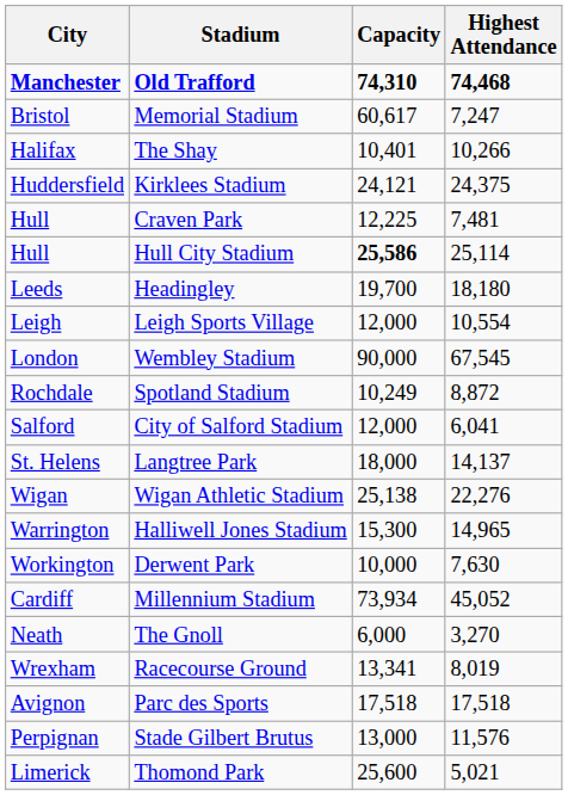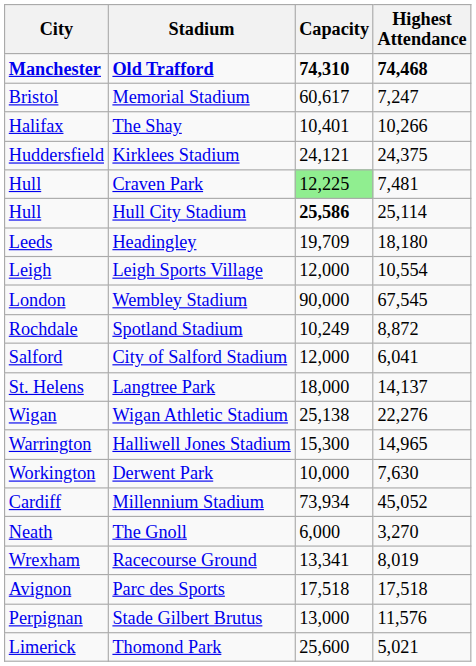 <table class = "wikitable">
 <tr>
 <th>City</th>
 <th>Stadium</th>
 <th>Capacity</th>
 <th>Highest<br>Attendance</th>
 </tr>
 <tr>
 <td> <strong><a href='#'>Manchester</a></strong></td>
 <td><strong><a href='#'>Old Trafford</a></strong></td>
 <td><strong>74,310</strong></td>
 <td><strong>74,468</strong></td>
 </tr>
 <tr>
 <td> <a href='#'>Bristol</a></td>
 <td><a href='#'>Memorial Stadium</a></td>
 <td>60,617</td>
 <td>7,247</td>
 </tr>
 <tr>
 <td> <a href='#'>Halifax</a></td>
 <td><a href='#'>The Shay</a></td>
 <td>10,401</td>
 <td>10,266</td>
 </tr>
 <tr>
 <td> <a href='#'>Huddersfield</a></td>
 <td><a href='#'>Kirklees Stadium</a></td>
 <td>24,121</td>
 <td>24,375</td>
 </tr>
 <tr>
 <td> <a href='#'>Hull</a></td>
 <td><a href='#'>Craven Park</a></td>
-<td>12,225</td>
+<td style="background: lightgreen;">12,225</td>
 <td>7,481</td>
 </tr>
 <tr>
 <td> <a href='#'>Hull</a></td>
 <td><a href='#'>Hull City Stadium</a></td>
 <td><strong>25,586</strong></td>
 <td>25,114</td>
 </tr>
 <tr>
 <td> <a href='#'>Leeds</a></td>
 <td><a href='#'>Headingley</a></td>
-<td>19,700</td>
+<td>19,709</td>
 <td>18,180</td>
 </tr>
 <tr>
 <td> <a href='#'>Leigh</a></td>
 <td><a href='#'>Leigh Sports Village</a></td>
 <td>12,000</td>
 <td>10,554</td>
 </tr>
 <tr>
 <td> <a href='#'>London</a></td>
 <td><a href='#'>Wembley Stadium</a></td>
 <td>90,000</td>
 <td>67,545</td>
 </tr>
 <tr>
 <td> <a href='#'>Rochdale</a></td>
 <td><a href='#'>Spotland Stadium</a></td>
 <td>10,249</td>
 <td>8,872</td>
 </tr>
 <tr>
 <td> <a href='#'>Salford</a></td>
 <td><a href='#'>City of Salford Stadium</a></td>
 <td>12,000</td>
 <td>6,041</td>
 </tr>
 <tr>
 <td> <a href='#'>St. Helens</a></td>
 <td><a href='#'>Langtree Park</a></td>
 <td>18,000</td>
 <td>14,137</td>
 </tr>
 <tr>
 <td> <a href='#'>Wigan</a></td>
 <td><a href='#'>Wigan Athletic Stadium</a></td>
 <td>25,138</td>
 <td>22,276</td>
 </tr>
 <tr>
 <td> <a href='#'>Warrington</a></td>
 <td><a href='#'>Halliwell Jones Stadium</a></td>
 <td>15,300</td>
 <td>14,965</td>
 </tr>
 <tr>
 <td> <a href='#'>Workington</a></td>
 <td><a href='#'>Derwent Park</a></td>
 <td>10,000</td>
 <td>7,630</td>
 </tr>
 <tr>
 <td> <a href='#'>Cardiff</a></td>
 <td><a href='#'>Millennium Stadium</a></td>
 <td>73,934</td>
 <td>45,052</td>
 </tr>
 <tr>
 <td> <a href='#'>Neath</a></td>
 <td><a href='#'>The Gnoll</a></td>
 <td>6,000</td>
 <td>3,270</td>
 </tr>
 <tr>
 <td> <a href='#'>Wrexham</a></td>
 <td><a href='#'>Racecourse Ground</a></td>
 <td>13,341</td>
 <td>8,019</td>
 </tr>
 <tr>
 <td> <a href='#'>Avignon</a></td>
 <td><a href='#'>Parc des Sports</a></td>
 <td>17,518</td>
 <td>17,518</td>
 </tr>
 <tr>
 <td> <a href='#'>Perpignan</a></td>
 <td><a href='#'>Stade Gilbert Brutus</a></td>
 <td>13,000</td>
 <td>11,576</td>
 </tr>
 <tr>
 <td> <a href='#'>Limerick</a></td>
 <td><a href='#'>Thomond Park</a></td>
 <td>25,600</td>
 <td>5,021</td>
 </tr>
 </table>
